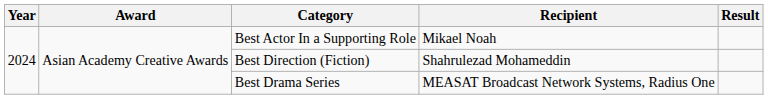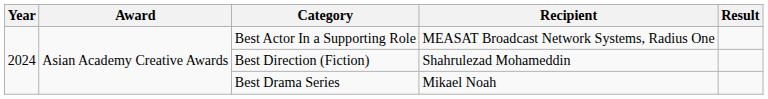 <table class="wikitable">
 <tr>
 <th>Year</th>
 <th>Award</th>
 <th>Category</th>
 <th>Recipient</th>
 <th>Result</th>
 </tr>
 <tr>
 <td rowspan="3">2024</td>
 <td rowspan="3">Asian Academy Creative Awards</td>
 <td>Best Actor In a Supporting Role</td>
-<td>Mikael Noah</td>
+<td>MEASAT Broadcast Network Systems, Radius One</td>
 <td></td>
 </tr>
 <tr>
 <td>Best Direction (Fiction)</td>
 <td>Shahrulezad Mohameddin</td>
 <td></td>
 </tr>
 <tr>
 <td>Best Drama Series</td>
-<td>MEASAT Broadcast Network Systems, Radius One</td>
+<td>Mikael Noah</td>
 <td></td>
 </tr>
 </table>
